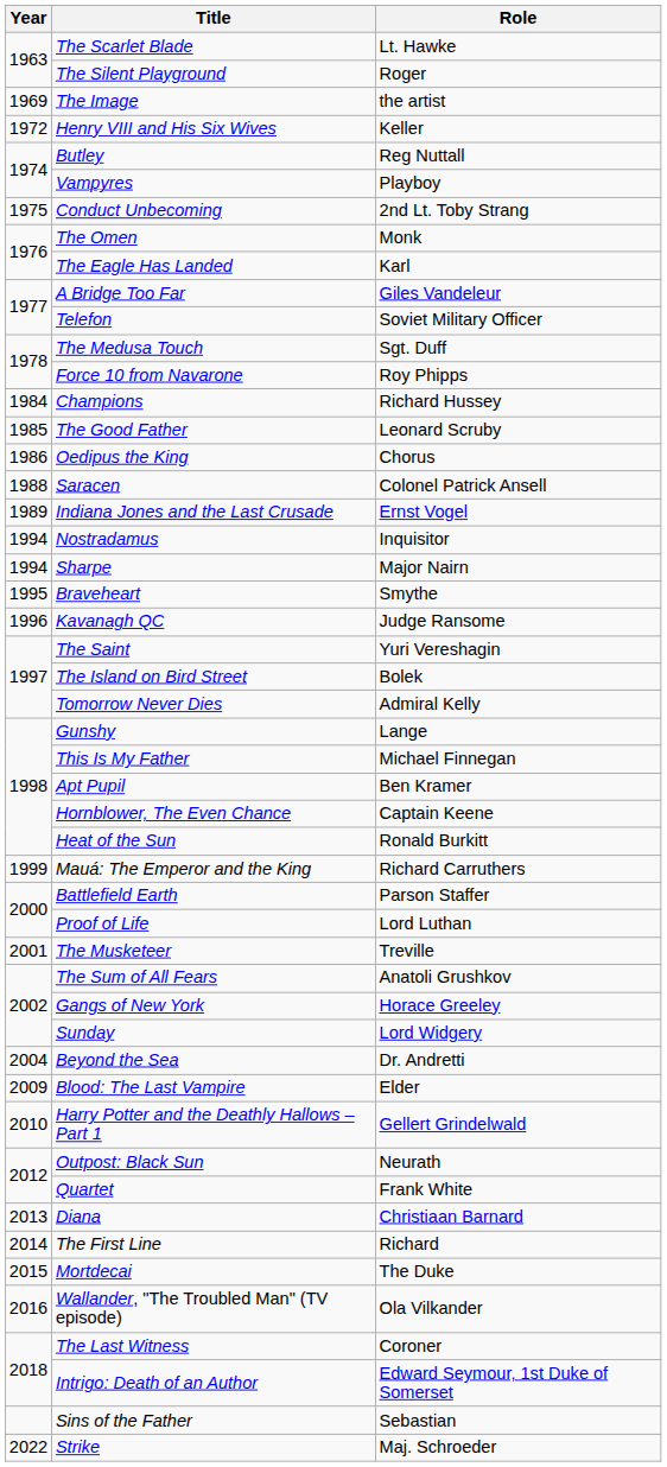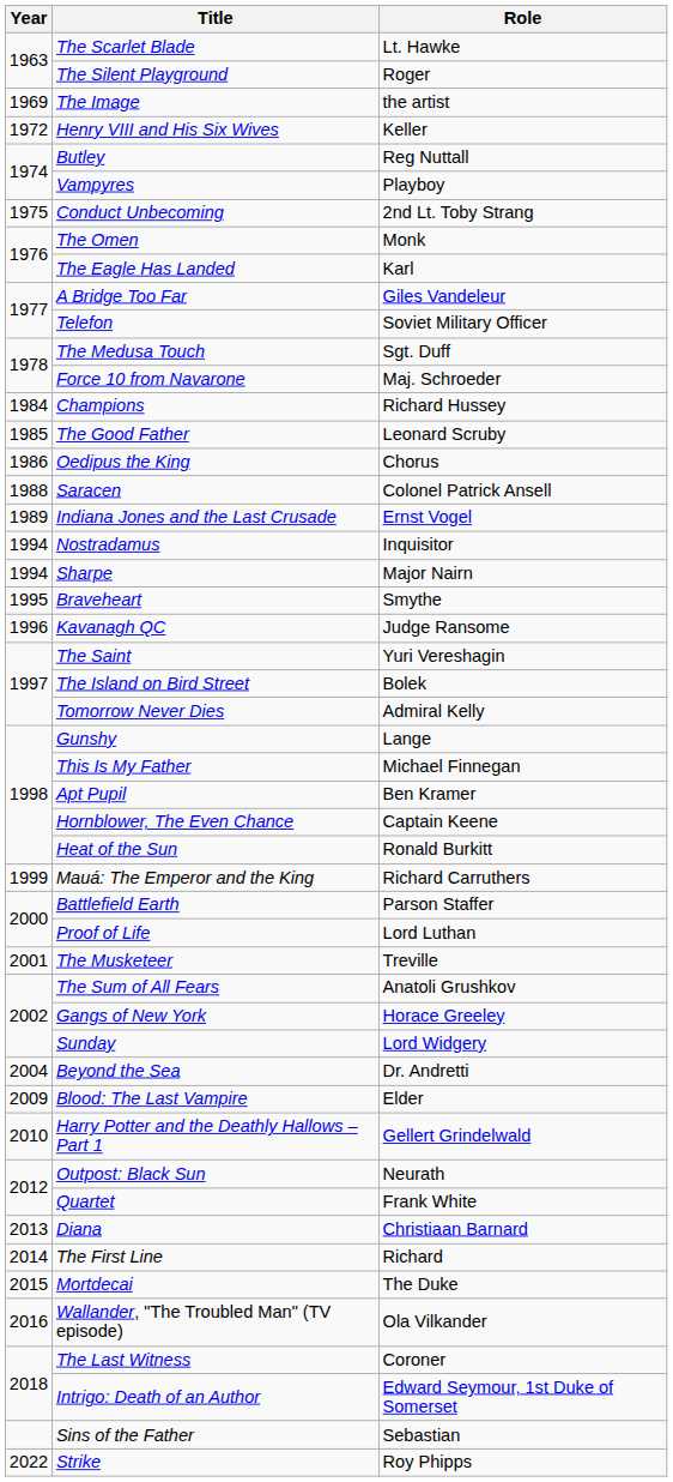 <table class="wikitable sortable">
 <tr>
 <th>Year</th>
 <th>Title</th>
 <th>Role</th>
 </tr>
 <tr>
 <td rowspan=2>1963</td>
 <td><em><a href='#'>The Scarlet Blade</a></em></td>
 <td>Lt. Hawke</td>
 </tr>
 <tr>
 <td><em><a href='#'>The Silent Playground</a></em></td>
 <td>Roger</td>
 </tr>
 <tr>
 <td>1969</td>
 <td><em><a href='#'>The Image</a></em></td>
 <td>the artist</td>
 </tr>
 <tr>
 <td>1972</td>
 <td><em><a href='#'>Henry VIII and His Six Wives</a></em></td>
 <td>Keller</td>
 </tr>
 <tr>
 <td rowspan=2>1974</td>
 <td><em><a href='#'>Butley</a></em></td>
 <td>Reg Nuttall</td>
 </tr>
 <tr>
 <td><em><a href='#'>Vampyres</a></em></td>
 <td>Playboy</td>
 </tr>
 <tr>
 <td>1975</td>
 <td><em><a href='#'>Conduct Unbecoming</a></em></td>
 <td>2nd Lt. Toby Strang</td>
 </tr>
 <tr>
 <td rowspan=2>1976</td>
 <td><em><a href='#'>The Omen</a></em></td>
 <td>Monk</td>
 </tr>
 <tr>
 <td><em><a href='#'>The Eagle Has Landed</a></em></td>
 <td>Karl</td>
 </tr>
 <tr>
 <td rowspan=2>1977</td>
 <td><em><a href='#'>A Bridge Too Far</a></em></td>
 <td><a href='#'>Giles Vandeleur</a></td>
 </tr>
 <tr>
 <td><em><a href='#'>Telefon</a></em></td>
 <td>Soviet Military Officer</td>
 </tr>
 <tr>
 <td rowspan=2>1978</td>
 <td><em><a href='#'>The Medusa Touch</a></em></td>
 <td>Sgt. Duff</td>
 </tr>
 <tr>
 <td><em><a href='#'>Force 10 from Navarone</a></em></td>
-<td>Roy Phipps</td>
+<td>Maj. Schroeder</td>
 </tr>
 <tr>
 <td>1984</td>
 <td><em><a href='#'>Champions</a></em></td>
 <td>Richard Hussey</td>
 </tr>
 <tr>
 <td>1985</td>
 <td><em><a href='#'>The Good Father</a></em></td>
 <td>Leonard Scruby</td>
 </tr>
 <tr>
 <td>1986</td>
 <td><em><a href='#'>Oedipus the King</a></em></td>
 <td>Chorus</td>
 </tr>
 <tr>
 <td>1988</td>
 <td><em><a href='#'>Saracen</a></em></td>
 <td>Colonel Patrick Ansell</td>
 </tr>
 <tr>
 <td>1989</td>
 <td><em><a href='#'>Indiana Jones and the Last Crusade</a></em></td>
 <td><a href='#'>Ernst Vogel</a></td>
 </tr>
 <tr>
 <td>1994</td>
 <td><em><a href='#'>Nostradamus</a></em></td>
 <td>Inquisitor</td>
 </tr>
 <tr>
 <td>1994</td>
 <td><em><a href='#'>Sharpe</a></em></td>
 <td>Major Nairn</td>
 </tr>
 <tr>
 <td>1995</td>
 <td><em><a href='#'>Braveheart</a></em></td>
 <td>Smythe</td>
 </tr>
 <tr>
 <td>1996</td>
 <td><em><a href='#'>Kavanagh QC</a></em></td>
 <td>Judge Ransome</td>
 </tr>
 <tr>
 <td rowspan=3>1997</td>
 <td><em><a href='#'>The Saint</a></em></td>
 <td>Yuri Vereshagin</td>
 </tr>
 <tr>
 <td><em><a href='#'>The Island on Bird Street</a></em></td>
 <td>Bolek</td>
 </tr>
 <tr>
 <td><em><a href='#'>Tomorrow Never Dies</a></em></td>
 <td>Admiral Kelly</td>
 </tr>
 <tr>
 <td rowspan=5>1998</td>
 <td><em><a href='#'>Gunshy</a></em></td>
 <td>Lange</td>
 </tr>
 <tr>
 <td><em><a href='#'>This Is My Father</a></em></td>
 <td>Michael Finnegan</td>
 </tr>
 <tr>
 <td><em><a href='#'>Apt Pupil</a></em></td>
 <td>Ben Kramer</td>
 </tr>
 <tr>
 <td><em><a href='#'>Hornblower, The Even Chance</a></em></td>
 <td>Captain Keene</td>
 </tr>
 <tr>
 <td><em><a href='#'>Heat of the Sun</a></em></td>
 <td>Ronald Burkitt</td>
 </tr>
 <tr>
 <td>1999</td>
 <td><em>Mauá: The Emperor and the King</em></td>
 <td>Richard Carruthers</td>
 </tr>
 <tr>
 <td rowspan=2>2000</td>
 <td><em><a href='#'>Battlefield Earth</a></em></td>
 <td>Parson Staffer</td>
 </tr>
 <tr>
 <td><em><a href='#'>Proof of Life</a></em></td>
 <td>Lord Luthan</td>
 </tr>
 <tr>
 <td>2001</td>
 <td><em><a href='#'>The Musketeer</a></em></td>
 <td>Treville</td>
 </tr>
 <tr>
 <td rowspan=3>2002</td>
 <td><em><a href='#'>The Sum of All Fears</a></em></td>
 <td>Anatoli Grushkov</td>
 </tr>
 <tr>
 <td><em><a href='#'>Gangs of New York</a></em></td>
 <td><a href='#'>Horace Greeley</a></td>
 </tr>
 <tr>
 <td><em><a href='#'>Sunday</a></em></td>
 <td><a href='#'>Lord Widgery</a></td>
 </tr>
 <tr>
 <td>2004</td>
 <td><em><a href='#'>Beyond the Sea</a></em></td>
 <td>Dr. Andretti</td>
 </tr>
 <tr>
 <td>2009</td>
 <td><em><a href='#'>Blood: The Last Vampire</a></em></td>
 <td>Elder</td>
 </tr>
 <tr>
 <td>2010</td>
 <td><em><a href='#'>Harry Potter and the Deathly Hallows – Part 1</a></em></td>
 <td><a href='#'>Gellert Grindelwald</a></td>
 </tr>
 <tr>
 <td rowspan=2>2012</td>
 <td><em><a href='#'>Outpost: Black Sun</a></em></td>
 <td>Neurath</td>
 </tr>
 <tr>
 <td><em><a href='#'>Quartet</a></em></td>
 <td>Frank White</td>
 </tr>
 <tr>
 <td>2013</td>
 <td><em><a href='#'>Diana</a></em></td>
 <td><a href='#'>Christiaan Barnard</a></td>
 </tr>
 <tr>
 <td>2014</td>
 <td><em>The First Line</em></td>
 <td>Richard</td>
 </tr>
 <tr>
 <td>2015</td>
 <td><em><a href='#'>Mortdecai</a></em></td>
 <td>The Duke</td>
 </tr>
 <tr>
 <td>2016</td>
 <td><em><a href='#'>Wallander</a></em>, "The Troubled Man" (TV episode)</td>
 <td>Ola Vilkander</td>
 </tr>
 <tr>
 <td rowspan=2>2018</td>
 <td><em><a href='#'>The Last Witness</a></em></td>
 <td>Coroner</td>
 </tr>
 <tr>
 <td><em><a href='#'>Intrigo: Death of an Author</a></em></td>
 <td><a href='#'>Edward Seymour, 1st Duke of Somerset</a></td>
 </tr>
 <tr>
 <td></td>
 <td><em>Sins of the Father</em></td>
 <td>Sebastian</td>
 </tr>
 <tr>
 <td>2022</td>
 <td><em><a href='#'>Strike</a></em></td>
-<td>Maj. Schroeder</td>
+<td>Roy Phipps</td>
 </tr>
 </table>
